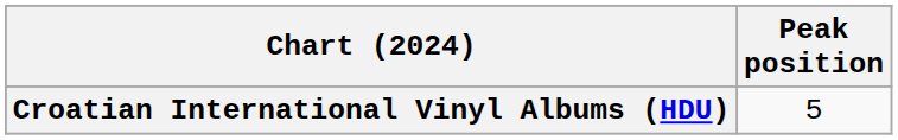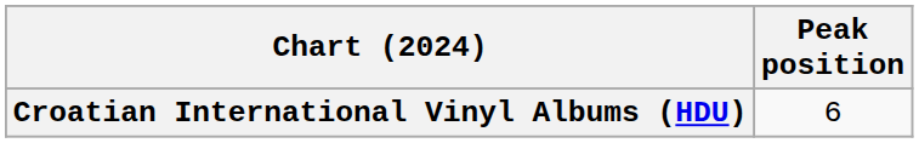 <table class="wikitable plainrowheaders sortable" style="text-align:center;">
 <tr>
 <th scope="col">Chart (2024)</th>
 <th scope="col">Peak<br>position</th>
 </tr>
 <tr>
 <th scope="row">Croatian International Vinyl Albums (<a href='#'>HDU</a>)</th>
-<td>5</td>
+<td>6</td>
 </tr>
 </table>
